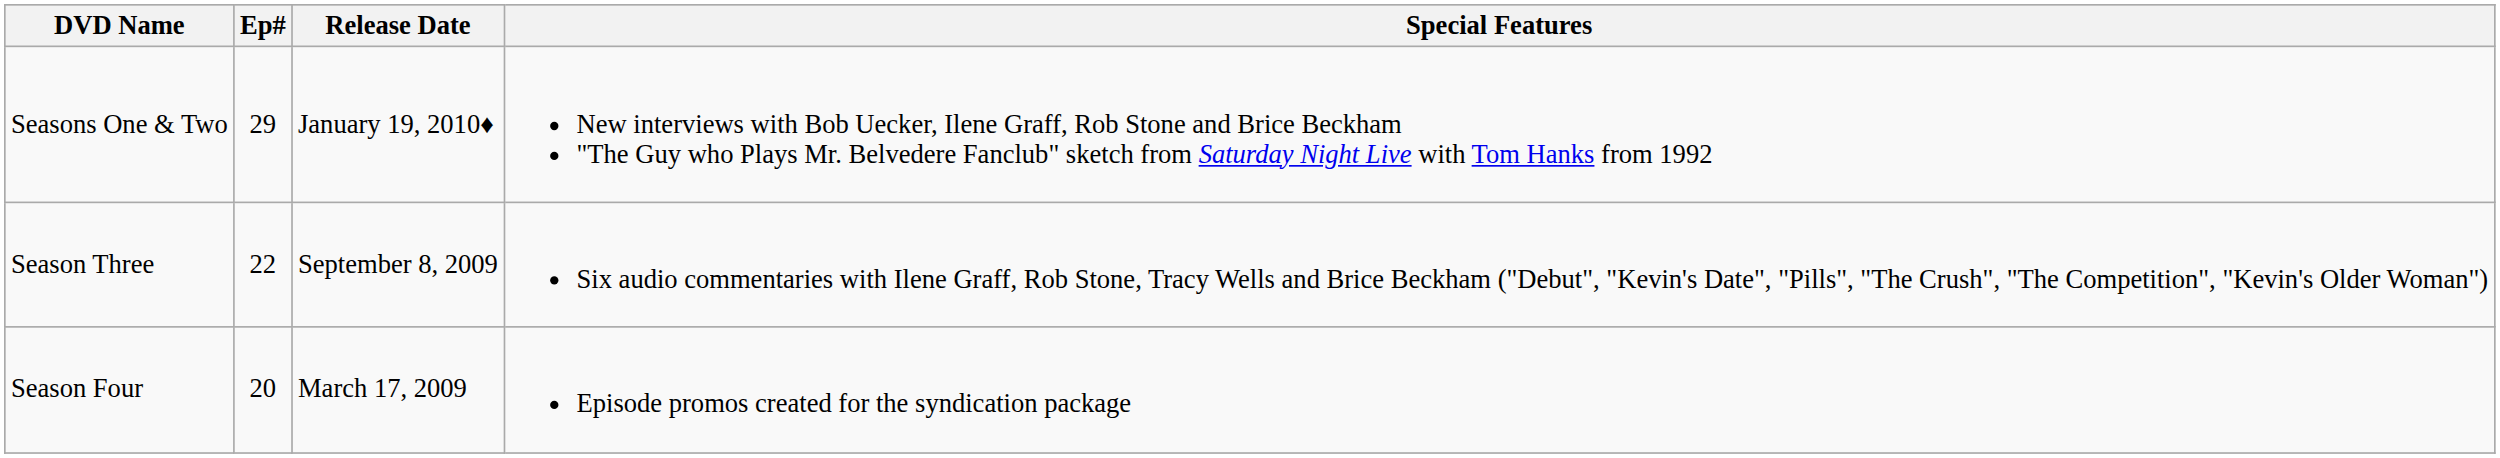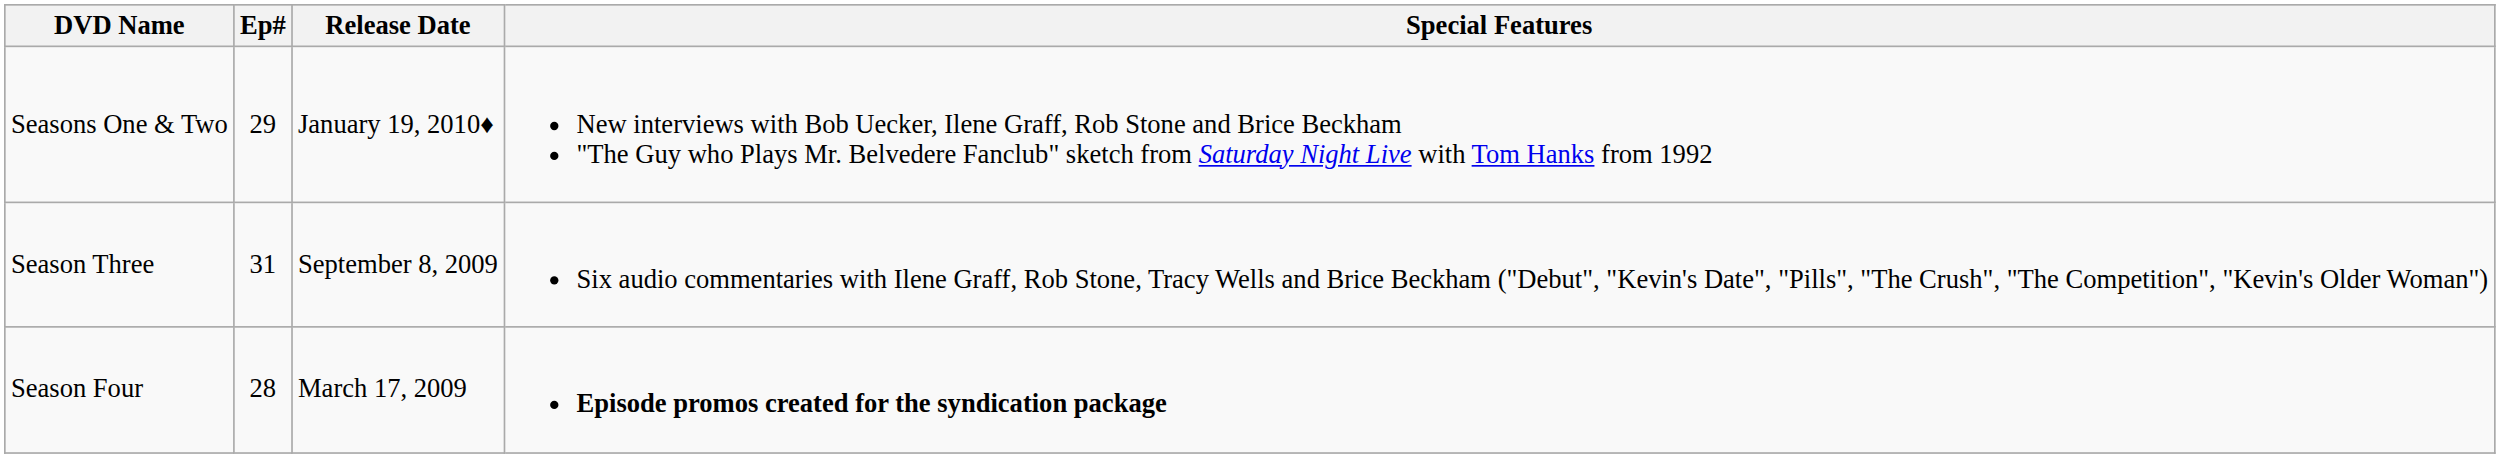 <table class="wikitable">
 <tr>
 <th>DVD Name</th>
 <th>Ep#</th>
 <th>Release Date</th>
 <th>Special Features</th>
 </tr>
 <tr>
 <td>Seasons One & Two</td>
 <td align="center">29</td>
 <td>January 19, 2010♦<br></td>
 <td><br><ul><li>New interviews with Bob Uecker, Ilene Graff, Rob Stone and Brice Beckham</li><li>"The Guy who Plays Mr. Belvedere Fanclub" sketch from <em><a href='#'>Saturday Night Live</a></em> with <a href='#'>Tom Hanks</a> from 1992</li></ul></td>
 </tr>
 <tr>
 <td>Season Three</td>
-<td align="center">22</td>
+<td align="center">31</td>
 <td>September 8, 2009</td>
 <td><br><ul><li>Six audio commentaries with Ilene Graff, Rob Stone, Tracy Wells and Brice Beckham ("Debut", "Kevin's Date", "Pills", "The Crush", "The Competition", "Kevin's Older Woman")</li></ul></td>
 </tr>
 <tr>
 <td>Season Four</td>
-<td align="center">20</td>
+<td align="center">28</td>
 <td>March 17, 2009</td>
-<td><br><ul><li>Episode promos created for the syndication package</li></ul></td>
+<td><strong><br><ul><li>Episode promos created for the syndication package</li></ul></strong></td>
 </tr>
 </table>
